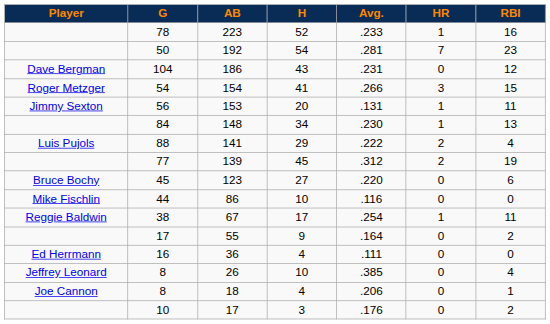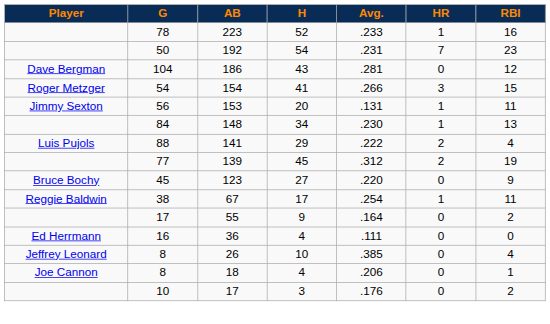 <table class="wikitable sortable">
 <tr>
 <th style="background:#092c57;color:#FF8800;" width="16%">Player</th>
 <th style="background:#092c57;color:#FF8800;" width="9%">G</th>
 <th style="background:#092c57;color:#FF8800;" width="9%">AB</th>
 <th style="background:#092c57;color:#FF8800;" width="9%">H</th>
 <th style="background:#092c57;color:#FF8800;" width="9%">Avg.</th>
 <th style="background:#092c57;color:#FF8800;" width="9%">HR</th>
 <th style="background:#092c57;color:#FF8800;" width="9%">RBI</th>
 </tr>
 <tr align="center">
 <td></td>
 <td>78</td>
 <td>223</td>
 <td>52</td>
 <td>.233</td>
 <td>1</td>
 <td>16</td>
 </tr>
 <tr align="center">
 <td></td>
 <td>50</td>
 <td>192</td>
 <td>54</td>
-<td>.281</td>
+<td>.231</td>
 <td>7</td>
 <td>23</td>
 </tr>
 <tr align="center">
 <td><a href='#'>Dave Bergman</a></td>
 <td>104</td>
 <td>186</td>
 <td>43</td>
-<td>.231</td>
+<td>.281</td>
 <td>0</td>
 <td>12</td>
 </tr>
 <tr align=center>
 <td><a href='#'>Roger Metzger</a></td>
 <td>54</td>
 <td>154</td>
 <td>41</td>
 <td>.266</td>
 <td>3</td>
 <td>15</td>
 </tr>
 <tr align=center>
 <td><a href='#'>Jimmy Sexton</a></td>
 <td>56</td>
 <td>153</td>
 <td>20</td>
 <td>.131</td>
 <td>1</td>
 <td>11</td>
 </tr>
 <tr align=center>
 <td></td>
 <td>84</td>
 <td>148</td>
 <td>34</td>
 <td>.230</td>
 <td>1</td>
 <td>13</td>
 </tr>
 <tr align="center">
 <td><a href='#'>Luis Pujols</a></td>
 <td>88</td>
 <td>141</td>
 <td>29</td>
 <td>.222</td>
 <td>2</td>
 <td>4</td>
 </tr>
 <tr align=center>
 <td></td>
 <td>77</td>
 <td>139</td>
 <td>45</td>
 <td>.312</td>
 <td>2</td>
 <td>19</td>
 </tr>
 <tr align="center">
 <td><a href='#'>Bruce Bochy</a></td>
 <td>45</td>
 <td>123</td>
 <td>27</td>
 <td>.220</td>
 <td>0</td>
-<td>6</td>
-</tr>
-<tr align=center>
-<td><a href='#'>Mike Fischlin</a></td>
-<td>44</td>
-<td>86</td>
-<td>10</td>
-<td>.116</td>
-<td>0</td>
-<td>0</td>
+<td>9</td>
 </tr>
 <tr align=center>
 <td><a href='#'>Reggie Baldwin</a></td>
 <td>38</td>
 <td>67</td>
 <td>17</td>
 <td>.254</td>
 <td>1</td>
 <td>11</td>
 </tr>
 <tr align=center>
 <td></td>
 <td>17</td>
 <td>55</td>
 <td>9</td>
 <td>.164</td>
 <td>0</td>
 <td>2</td>
 </tr>
 <tr align="center">
 <td><a href='#'>Ed Herrmann</a></td>
 <td>16</td>
 <td>36</td>
 <td>4</td>
 <td>.111</td>
 <td>0</td>
 <td>0</td>
 </tr>
 <tr align=center>
 <td><a href='#'>Jeffrey Leonard</a></td>
 <td>8</td>
 <td>26</td>
 <td>10</td>
 <td>.385</td>
 <td>0</td>
 <td>4</td>
 </tr>
 <tr align=center>
 <td><a href='#'>Joe Cannon</a></td>
 <td>8</td>
 <td>18</td>
 <td>4</td>
 <td>.206</td>
 <td>0</td>
 <td>1</td>
 </tr>
 <tr align=center>
 <td></td>
 <td>10</td>
 <td>17</td>
 <td>3</td>
 <td>.176</td>
 <td>0</td>
 <td>2</td>
 </tr>
 </table>
